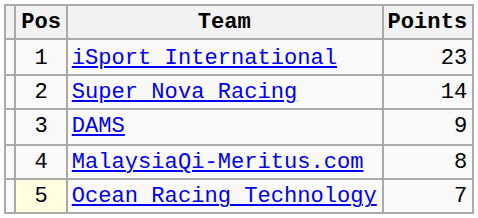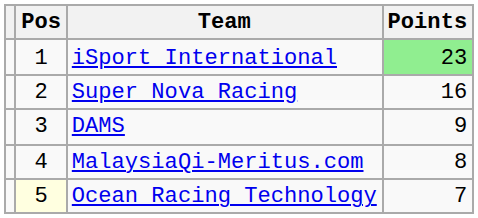 <table class="wikitable" style="font-size:85%;">
 <tr>
 <th></th>
 <th>Pos</th>
 <th>Team</th>
 <th>Points</th>
 </tr>
 <tr>
 <td align="left"></td>
 <td align="center">1</td>
 <td> <a href='#'>iSport International</a></td>
-<td align="right">23</td>
+<td align="right" style="background: lightgreen;">23</td>
 </tr>
 <tr>
 <td align="left"></td>
 <td align="center">2</td>
 <td> <a href='#'>Super Nova Racing</a></td>
-<td align="right">14</td>
+<td align="right">16</td>
 </tr>
 <tr>
 <td align="left"></td>
 <td align="center">3</td>
 <td> <a href='#'>DAMS</a></td>
 <td align="right">9</td>
 </tr>
 <tr>
 <td align="left"></td>
 <td align="center">4</td>
 <td> <a href='#'>MalaysiaQi-Meritus.com</a></td>
 <td align="right">8</td>
 </tr>
 <tr>
 <td align="left"></td>
 <td align="center" style="background: lightyellow;">5</td>
 <td> <a href='#'>Ocean Racing Technology</a></td>
 <td align="right">7</td>
 </tr>
 <tr>
 </tr>
 </table>
